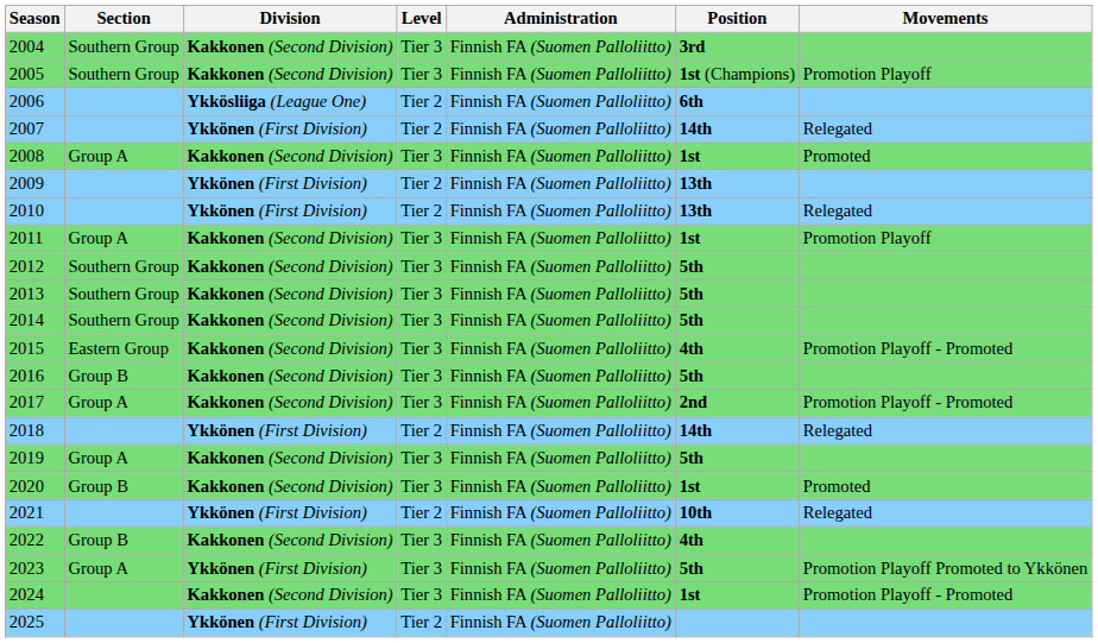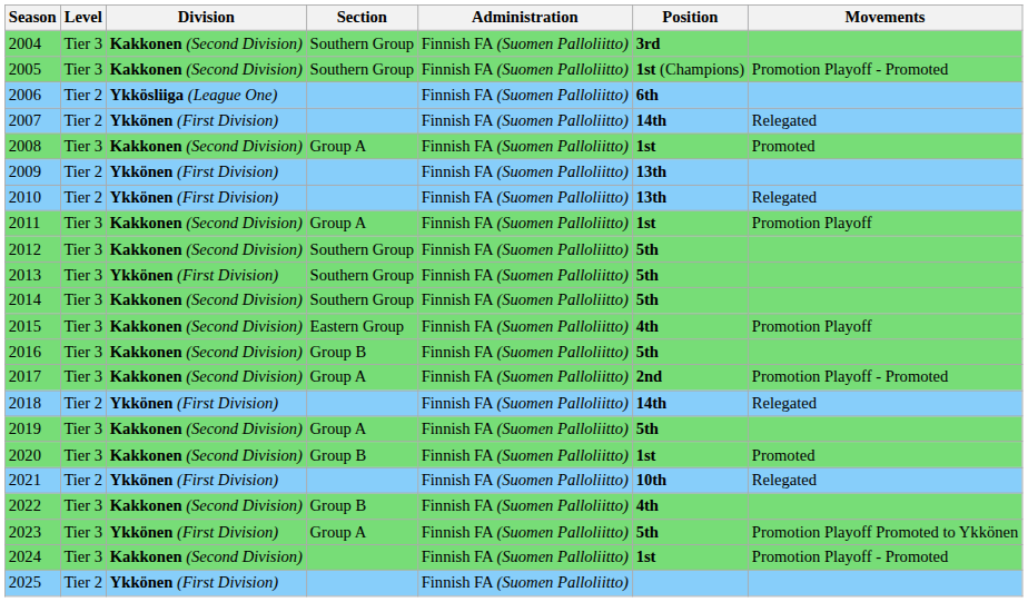 <table class="wikitable">
 <tr style="background:#f0f6fa;">
 <th><strong>Season</strong></th>
+<th><strong>Level</strong></th>
+<th><strong>Division</strong></th>
 <th><strong>Section</strong></th>
-<th><strong>Division</strong></th>
-<th><strong>Level</strong></th>
 <th><strong>Administration</strong></th>
 <th><strong>Position</strong></th>
 <th><strong>Movements</strong></th>
 </tr>
 <tr>
 <td style="background:#77DD77;">2004</td>
+<td style="background:#77DD77;">Tier 3</td>
+<td style="background:#77DD77;"><strong>Kakkonen</strong> <em>(Second Division)</em></td>
 <td style="background:#77DD77;">Southern Group</td>
-<td style="background:#77DD77;"><strong>Kakkonen</strong> <em>(Second Division)</em></td>
-<td style="background:#77DD77;">Tier 3</td>
 <td style="background:#77DD77;">Finnish FA <em>(Suomen Palloliitto)</em></td>
 <td style="background:#77DD77;"><strong>3rd</strong></td>
 <td style="background:#77DD77;"></td>
 </tr>
 <tr>
 <td style="background:#77DD77;">2005</td>
+<td style="background:#77DD77;">Tier 3</td>
+<td style="background:#77DD77;"><strong>Kakkonen</strong> <em>(Second Division)</em></td>
 <td style="background:#77DD77;">Southern Group</td>
-<td style="background:#77DD77;"><strong>Kakkonen</strong> <em>(Second Division)</em></td>
-<td style="background:#77DD77;">Tier 3</td>
 <td style="background:#77DD77;">Finnish FA <em>(Suomen Palloliitto)</em></td>
 <td style="background:#77DD77;"><strong>1st</strong> (Champions)</td>
-<td style="background:#77DD77;">Promotion Playoff</td>
+<td style="background:#77DD77;">Promotion Playoff - Promoted</td>
 </tr>
 <tr>
 <td style="background:#87CEFA;">2006</td>
+<td style="background:#87CEFA;">Tier 2</td>
+<td style="background:#87CEFA;"><strong> Ykkösliiga</strong> <em>(League One)</em></td>
 <td style="background:#87CEFA;"></td>
-<td style="background:#87CEFA;"><strong> Ykkösliiga</strong> <em>(League One)</em></td>
-<td style="background:#87CEFA;">Tier 2</td>
 <td style="background:#87CEFA;">Finnish FA <em>(Suomen Palloliitto)</em></td>
 <td style="background:#87CEFA;"><strong>6th</strong></td>
 <td style="background:#87CEFA;"></td>
 </tr>
 <tr>
 <td style="background:#87CEFA;">2007</td>
+<td style="background:#87CEFA;">Tier 2</td>
+<td style="background:#87CEFA;"><strong> Ykkönen</strong> <em>(First Division)</em></td>
 <td style="background:#87CEFA;"></td>
-<td style="background:#87CEFA;"><strong> Ykkönen</strong> <em>(First Division)</em></td>
-<td style="background:#87CEFA;">Tier 2</td>
 <td style="background:#87CEFA;">Finnish FA <em>(Suomen Palloliitto)</em></td>
 <td style="background:#87CEFA;"><strong>14th</strong></td>
 <td style="background:#87CEFA;">Relegated</td>
 </tr>
 <tr>
 <td style="background:#77DD77;">2008</td>
+<td style="background:#77DD77;">Tier 3</td>
+<td style="background:#77DD77;"><strong>Kakkonen</strong> <em>(Second Division)</em></td>
 <td style="background:#77DD77;">Group A</td>
-<td style="background:#77DD77;"><strong>Kakkonen</strong> <em>(Second Division)</em></td>
-<td style="background:#77DD77;">Tier 3</td>
 <td style="background:#77DD77;">Finnish FA <em>(Suomen Palloliitto)</em></td>
 <td style="background:#77DD77;"><strong>1st</strong></td>
 <td style="background:#77DD77;">Promoted</td>
 </tr>
 <tr>
 <td style="background:#87CEFA;">2009</td>
+<td style="background:#87CEFA;">Tier 2</td>
+<td style="background:#87CEFA;"><strong> Ykkönen</strong> <em>(First Division)</em></td>
 <td style="background:#87CEFA;"></td>
-<td style="background:#87CEFA;"><strong> Ykkönen</strong> <em>(First Division)</em></td>
-<td style="background:#87CEFA;">Tier 2</td>
 <td style="background:#87CEFA;">Finnish FA <em>(Suomen Palloliitto)</em></td>
 <td style="background:#87CEFA;"><strong>13th</strong></td>
 <td style="background:#87CEFA;"></td>
 </tr>
 <tr>
 <td style="background:#87CEFA;">2010</td>
+<td style="background:#87CEFA;">Tier 2</td>
+<td style="background:#87CEFA;"><strong> Ykkönen</strong> <em>(First Division)</em></td>
 <td style="background:#87CEFA;"></td>
-<td style="background:#87CEFA;"><strong> Ykkönen</strong> <em>(First Division)</em></td>
-<td style="background:#87CEFA;">Tier 2</td>
 <td style="background:#87CEFA;">Finnish FA <em>(Suomen Palloliitto)</em></td>
 <td style="background:#87CEFA;"><strong>13th</strong></td>
 <td style="background:#87CEFA;">Relegated</td>
 </tr>
 <tr>
 <td style="background:#77DD77;">2011</td>
+<td style="background:#77DD77;">Tier 3</td>
+<td style="background:#77DD77;"><strong>Kakkonen</strong> <em>(Second Division)</em></td>
 <td style="background:#77DD77;">Group A</td>
-<td style="background:#77DD77;"><strong>Kakkonen</strong> <em>(Second Division)</em></td>
-<td style="background:#77DD77;">Tier 3</td>
 <td style="background:#77DD77;">Finnish FA <em>(Suomen Palloliitto)</em></td>
 <td style="background:#77DD77;"><strong>1st</strong></td>
 <td style="background:#77DD77;">Promotion Playoff</td>
 </tr>
 <tr>
 <td style="background:#77DD77;">2012</td>
+<td style="background:#77DD77;">Tier 3</td>
+<td style="background:#77DD77;"><strong>Kakkonen</strong> <em>(Second Division)</em></td>
 <td style="background:#77DD77;">Southern Group</td>
-<td style="background:#77DD77;"><strong>Kakkonen</strong> <em>(Second Division)</em></td>
-<td style="background:#77DD77;">Tier 3</td>
 <td style="background:#77DD77;">Finnish FA <em>(Suomen Palloliitto)</em></td>
 <td style="background:#77DD77;"><strong>5th</strong></td>
 <td style="background:#77DD77;"></td>
 </tr>
 <tr>
 <td style="background:#77DD77;">2013</td>
+<td style="background:#77DD77;">Tier 3</td>
+<td style="background:#77DD77;"><strong>Ykkönen</strong> <em>(First Division)</em></td>
 <td style="background:#77DD77;">Southern Group</td>
-<td style="background:#77DD77;"><strong>Kakkonen</strong> <em>(Second Division)</em></td>
-<td style="background:#77DD77;">Tier 3</td>
 <td style="background:#77DD77;">Finnish FA <em>(Suomen Palloliitto)</em></td>
 <td style="background:#77DD77;"><strong>5th</strong></td>
 <td style="background:#77DD77;"></td>
 </tr>
 <tr>
 <td style="background:#77DD77;">2014</td>
+<td style="background:#77DD77;">Tier 3</td>
+<td style="background:#77DD77;"><strong>Kakkonen</strong> <em>(Second Division)</em></td>
 <td style="background:#77DD77;">Southern Group</td>
-<td style="background:#77DD77;"><strong>Kakkonen</strong> <em>(Second Division)</em></td>
-<td style="background:#77DD77;">Tier 3</td>
 <td style="background:#77DD77;">Finnish FA <em>(Suomen Palloliitto)</em></td>
 <td style="background:#77DD77;"><strong>5th</strong></td>
 <td style="background:#77DD77;"></td>
 </tr>
 <tr>
 <td style="background:#77DD77;">2015</td>
+<td style="background:#77DD77;">Tier 3</td>
+<td style="background:#77DD77;"><strong>Kakkonen</strong> <em>(Second Division)</em></td>
 <td style="background:#77DD77;">Eastern Group</td>
-<td style="background:#77DD77;"><strong>Kakkonen</strong> <em>(Second Division)</em></td>
-<td style="background:#77DD77;">Tier 3</td>
 <td style="background:#77DD77;">Finnish FA <em>(Suomen Palloliitto)</em></td>
 <td style="background:#77DD77;"><strong>4th</strong></td>
-<td style="background:#77DD77;">Promotion Playoff - Promoted</td>
+<td style="background:#77DD77;">Promotion Playoff</td>
 </tr>
 <tr>
 <td style="background:#77DD77;">2016</td>
+<td style="background:#77DD77;">Tier 3</td>
+<td style="background:#77DD77;"><strong>Kakkonen</strong> <em>(Second Division)</em></td>
 <td style="background:#77DD77;">Group B</td>
-<td style="background:#77DD77;"><strong>Kakkonen</strong> <em>(Second Division)</em></td>
-<td style="background:#77DD77;">Tier 3</td>
 <td style="background:#77DD77;">Finnish FA <em>(Suomen Palloliitto)</em></td>
 <td style="background:#77DD77;"><strong>5th</strong></td>
 <td style="background:#77DD77;"></td>
 </tr>
 <tr>
 <td style="background:#77DD77;">2017</td>
+<td style="background:#77DD77;">Tier 3</td>
+<td style="background:#77DD77;"><strong>Kakkonen</strong> <em>(Second Division)</em></td>
 <td style="background:#77DD77;">Group A</td>
-<td style="background:#77DD77;"><strong>Kakkonen</strong> <em>(Second Division)</em></td>
-<td style="background:#77DD77;">Tier 3</td>
 <td style="background:#77DD77;">Finnish FA <em>(Suomen Palloliitto)</em></td>
 <td style="background:#77DD77;"><strong>2nd</strong></td>
 <td style="background:#77DD77;">Promotion Playoff - Promoted</td>
 </tr>
 <tr>
 <td style="background:#87CEFA;">2018</td>
+<td style="background:#87CEFA;">Tier 2</td>
+<td style="background:#87CEFA;"><strong> Ykkönen</strong> <em>(First Division)</em></td>
 <td style="background:#87CEFA;"></td>
-<td style="background:#87CEFA;"><strong> Ykkönen</strong> <em>(First Division)</em></td>
-<td style="background:#87CEFA;">Tier 2</td>
 <td style="background:#87CEFA;">Finnish FA <em>(Suomen Palloliitto)</em></td>
 <td style="background:#87CEFA;"><strong>14th</strong></td>
 <td style="background:#87CEFA;">Relegated</td>
 </tr>
 <tr>
 <td style="background:#77DD77;">2019</td>
+<td style="background:#77DD77;">Tier 3</td>
+<td style="background:#77DD77;"><strong>Kakkonen</strong> <em>(Second Division)</em></td>
 <td style="background:#77DD77;">Group A</td>
-<td style="background:#77DD77;"><strong>Kakkonen</strong> <em>(Second Division)</em></td>
-<td style="background:#77DD77;">Tier 3</td>
 <td style="background:#77DD77;">Finnish FA <em>(Suomen Palloliitto)</em></td>
 <td style="background:#77DD77;"><strong>5th</strong></td>
 <td style="background:#77DD77;"></td>
 </tr>
 <tr>
 <td style="background:#77DD77;">2020</td>
+<td style="background:#77DD77;">Tier 3</td>
+<td style="background:#77DD77;"><strong>Kakkonen</strong> <em>(Second Division)</em></td>
 <td style="background:#77DD77;">Group B</td>
-<td style="background:#77DD77;"><strong>Kakkonen</strong> <em>(Second Division)</em></td>
-<td style="background:#77DD77;">Tier 3</td>
 <td style="background:#77DD77;">Finnish FA <em>(Suomen Palloliitto)</em></td>
 <td style="background:#77DD77;"><strong>1st</strong></td>
 <td style="background:#77DD77;">Promoted</td>
 </tr>
 <tr>
 <td style="background:#87CEFA;">2021</td>
+<td style="background:#87CEFA;">Tier 2</td>
+<td style="background:#87CEFA;"><strong> Ykkönen</strong> <em>(First Division)</em></td>
 <td style="background:#87CEFA;"></td>
-<td style="background:#87CEFA;"><strong> Ykkönen</strong> <em>(First Division)</em></td>
-<td style="background:#87CEFA;">Tier 2</td>
 <td style="background:#87CEFA;">Finnish FA <em>(Suomen Palloliitto)</em></td>
 <td style="background:#87CEFA;"><strong>10th</strong></td>
 <td style="background:#87CEFA;">Relegated</td>
 </tr>
 <tr>
 <td style="background:#77DD77;">2022</td>
+<td style="background:#77DD77;">Tier 3</td>
+<td style="background:#77DD77;"><strong>Kakkonen</strong> <em>(Second Division)</em></td>
 <td style="background:#77DD77;">Group B</td>
-<td style="background:#77DD77;"><strong>Kakkonen</strong> <em>(Second Division)</em></td>
-<td style="background:#77DD77;">Tier 3</td>
 <td style="background:#77DD77;">Finnish FA <em>(Suomen Palloliitto)</em></td>
 <td style="background:#77DD77;"><strong>4th</strong></td>
 <td style="background:#77DD77;"></td>
 </tr>
 <tr>
 <td style="background:#77DD77;">2023</td>
+<td style="background:#77DD77;">Tier 3</td>
+<td style="background:#77DD77;"><strong>Ykkönen</strong> <em>(First Division)</em></td>
 <td style="background:#77DD77;">Group A</td>
-<td style="background:#77DD77;"><strong>Ykkönen</strong> <em>(First Division)</em></td>
-<td style="background:#77DD77;">Tier 3</td>
 <td style="background:#77DD77;">Finnish FA <em>(Suomen Palloliitto)</em></td>
 <td style="background:#77DD77;"><strong>5th</strong></td>
 <td style="background:#77DD77;">Promotion Playoff Promoted to Ykkönen</td>
 </tr>
 <tr>
 <td style="background:#77DD77;">2024</td>
+<td style="background:#77DD77;">Tier 3</td>
+<td style="background:#77DD77;"><strong>Kakkonen</strong> <em>(Second Division)</em></td>
 <td style="background:#77DD77;"></td>
-<td style="background:#77DD77;"><strong>Kakkonen</strong> <em>(Second Division)</em></td>
-<td style="background:#77DD77;">Tier 3</td>
 <td style="background:#77DD77;">Finnish FA <em>(Suomen Palloliitto)</em></td>
 <td style="background:#77DD77;"><strong>1st</strong></td>
 <td style="background:#77DD77;">Promotion Playoff - Promoted</td>
 </tr>
 <tr>
 <td style="background:#87CEFA;">2025</td>
+<td style="background:#87CEFA;">Tier 2</td>
+<td style="background:#87CEFA;"><strong> Ykkönen</strong> <em>(First Division)</em></td>
 <td style="background:#87CEFA;"></td>
-<td style="background:#87CEFA;"><strong> Ykkönen</strong> <em>(First Division)</em></td>
-<td style="background:#87CEFA;">Tier 2</td>
 <td style="background:#87CEFA;">Finnish FA <em>(Suomen Palloliitto)</em></td>
 <td style="background:#87CEFA;"></td>
 <td style="background:#87CEFA;"></td>
 </tr>
 </table>
